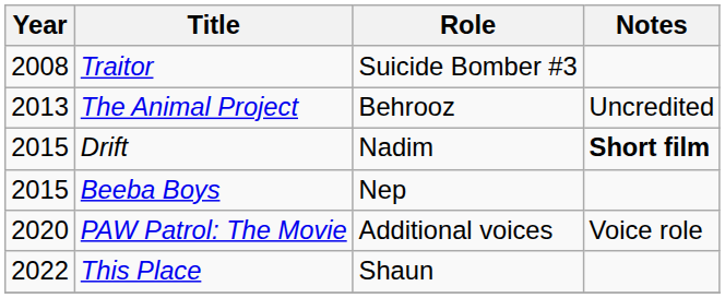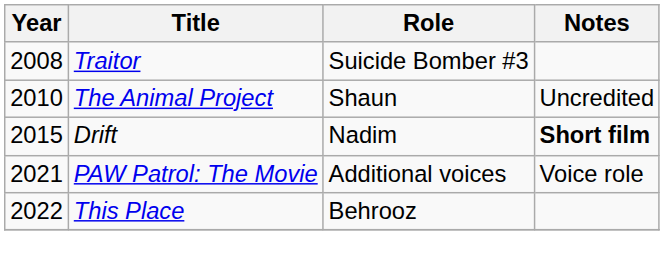 <table class="wikitable sortable">
 <tr>
 <th>Year</th>
 <th>Title</th>
 <th>Role</th>
 <th>Notes</th>
 </tr>
 <tr>
 <td>2008</td>
 <td><em><a href='#'>Traitor</a></em></td>
 <td>Suicide Bomber #3</td>
 <td></td>
 </tr>
 <tr>
-<td>2013</td>
+<td>2010</td>
 <td><em><a href='#'>The Animal Project</a></em></td>
-<td>Behrooz</td>
+<td>Shaun</td>
 <td>Uncredited</td>
 </tr>
 <tr>
 <td>2015</td>
 <td><em>Drift</em></td>
 <td>Nadim</td>
 <td><strong>Short film</strong></td>
 </tr>
 <tr>
-<td>2015</td>
-<td><em><a href='#'>Beeba Boys</a></em></td>
-<td>Nep</td>
-<td></td>
-</tr>
-<tr>
-<td>2020</td>
+<td>2021</td>
 <td><em><a href='#'>PAW Patrol: The Movie</a></em></td>
 <td>Additional voices</td>
 <td>Voice role</td>
 </tr>
 <tr>
 <td>2022</td>
 <td><em><a href='#'>This Place</a></em></td>
-<td>Shaun</td>
+<td>Behrooz</td>
 <td></td>
 </tr>
 <tr>
 </tr>
 </table>
